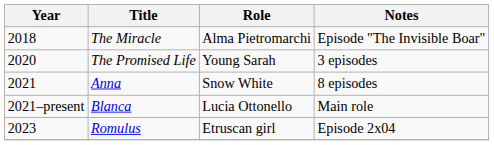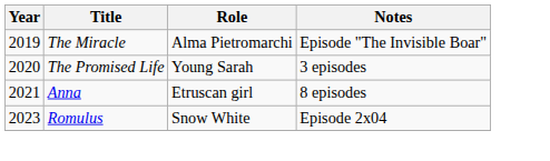 <table class="wikitable sortable">
 <tr>
 <th>Year</th>
 <th>Title</th>
 <th>Role</th>
 <th class="unsortable">Notes</th>
 </tr>
 <tr>
-<td>2018</td>
+<td>2019</td>
 <td><em>The Miracle</em></td>
 <td>Alma Pietromarchi</td>
 <td>Episode "The Invisible Boar"</td>
 </tr>
 <tr>
 <td>2020</td>
 <td><em>The Promised Life</em></td>
 <td>Young Sarah</td>
 <td>3 episodes</td>
 </tr>
 <tr>
 <td>2021</td>
 <td><em><a href='#'>Anna</a></em></td>
-<td>Snow White</td>
+<td>Etruscan girl</td>
 <td>8 episodes</td>
-</tr>
-<tr>
-<td>2021–present</td>
-<td><em><a href='#'>Blanca</a></em></td>
-<td>Lucia Ottonello</td>
-<td>Main role</td>
 </tr>
 <tr>
 <td>2023</td>
 <td><em><a href='#'>Romulus</a></em></td>
-<td>Etruscan girl</td>
+<td>Snow White</td>
 <td>Episode 2x04</td>
 </tr>
 <tr>
 </tr>
 </table>
